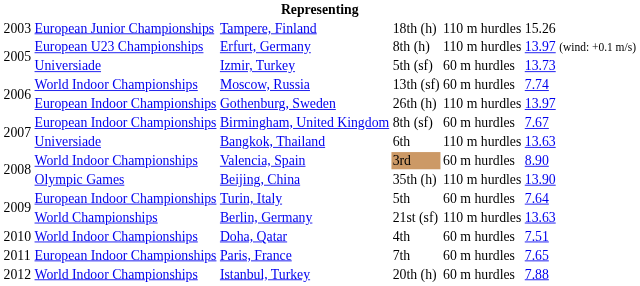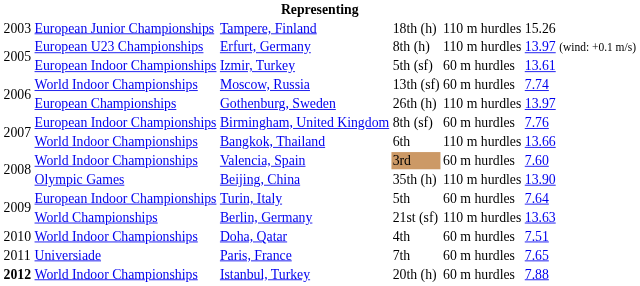 <table>
 <tr>
 <th colspan="6">Representing </th>
 </tr>
 <tr>
 <td>2003</td>
 <td><a href='#'>European Junior Championships</a></td>
 <td><a href='#'>Tampere, Finland</a></td>
 <td>18th (h)</td>
 <td>110 m hurdles</td>
 <td>15.26</td>
 </tr>
 <tr>
 <td rowspan=2>2005</td>
 <td><a href='#'>European U23 Championships</a></td>
 <td><a href='#'>Erfurt, Germany</a></td>
 <td>8th (h)</td>
 <td>110 m hurdles</td>
 <td><a href='#'>13.97</a> <small>(wind: +0.1 m/s)</small></td>
 </tr>
 <tr>
-<td><a href='#'>Universiade</a></td>
+<td><a href='#'>European Indoor Championships</a></td>
 <td><a href='#'>Izmir, Turkey</a></td>
 <td>5th (sf)</td>
 <td>60 m hurdles</td>
-<td><a href='#'>13.73</a></td>
+<td><a href='#'>13.61</a></td>
 </tr>
 <tr>
 <td rowspan=2>2006</td>
 <td><a href='#'>World Indoor Championships</a></td>
 <td><a href='#'>Moscow, Russia</a></td>
 <td>13th (sf)</td>
 <td>60 m hurdles</td>
 <td><a href='#'>7.74</a></td>
 </tr>
 <tr>
-<td><a href='#'>European Indoor Championships</a></td>
+<td><a href='#'>European Championships</a></td>
 <td><a href='#'>Gothenburg, Sweden</a></td>
 <td>26th (h)</td>
 <td>110 m hurdles</td>
 <td><a href='#'>13.97</a></td>
 </tr>
 <tr>
 <td rowspan=2>2007</td>
 <td><a href='#'>European Indoor Championships</a></td>
 <td><a href='#'>Birmingham, United Kingdom</a></td>
 <td>8th (sf)</td>
 <td>60 m hurdles</td>
-<td><a href='#'>7.67</a></td>
+<td><a href='#'>7.76</a></td>
 </tr>
 <tr>
-<td><a href='#'>Universiade</a></td>
+<td><a href='#'>World Indoor Championships</a></td>
 <td><a href='#'>Bangkok, Thailand</a></td>
 <td>6th</td>
 <td>110 m hurdles</td>
-<td><a href='#'>13.63</a></td>
+<td><a href='#'>13.66</a></td>
 </tr>
 <tr>
 <td rowspan=2>2008</td>
 <td><a href='#'>World Indoor Championships</a></td>
 <td><a href='#'>Valencia, Spain</a></td>
 <td bgcolor=cc9966>3rd</td>
 <td>60 m hurdles</td>
-<td><a href='#'>8.90</a></td>
+<td><a href='#'>7.60</a></td>
 </tr>
 <tr>
 <td><a href='#'>Olympic Games</a></td>
 <td><a href='#'>Beijing, China</a></td>
 <td>35th (h)</td>
 <td>110 m hurdles</td>
 <td><a href='#'>13.90</a></td>
 </tr>
 <tr>
 <td rowspan=2>2009</td>
 <td><a href='#'>European Indoor Championships</a></td>
 <td><a href='#'>Turin, Italy</a></td>
 <td>5th</td>
 <td>60 m hurdles</td>
 <td><a href='#'>7.64</a></td>
 </tr>
 <tr>
 <td><a href='#'>World Championships</a></td>
 <td><a href='#'>Berlin, Germany</a></td>
 <td>21st (sf)</td>
 <td>110 m hurdles</td>
 <td><a href='#'>13.63</a></td>
 </tr>
 <tr>
 <td>2010</td>
 <td><a href='#'>World Indoor Championships</a></td>
 <td><a href='#'>Doha, Qatar</a></td>
 <td>4th</td>
 <td>60 m hurdles</td>
 <td><a href='#'>7.51</a></td>
 </tr>
 <tr>
 <td>2011</td>
-<td><a href='#'>European Indoor Championships</a></td>
+<td><a href='#'>Universiade</a></td>
 <td><a href='#'>Paris, France</a></td>
 <td>7th</td>
 <td>60 m hurdles</td>
 <td><a href='#'>7.65</a></td>
 </tr>
 <tr>
-<td>2012</td>
+<td><strong>2012</strong></td>
 <td><a href='#'>World Indoor Championships</a></td>
 <td><a href='#'>Istanbul, Turkey</a></td>
 <td>20th (h)</td>
 <td>60 m hurdles</td>
 <td><a href='#'>7.88</a></td>
 </tr>
 </table>
